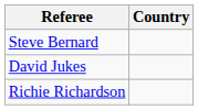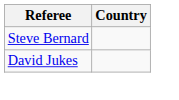 <table class="wikitable">
 <tr>
 <th>Referee</th>
 <th>Country</th>
 </tr>
 <tr>
 <td><a href='#'>Steve Bernard</a></td>
 <td></td>
 </tr>
 <tr>
 <td><a href='#'>David Jukes</a></td>
 <td></td>
 </tr>
-<tr>
-<td><a href='#'>Richie Richardson</a></td>
-<td></td>
-</tr>
 </table>
